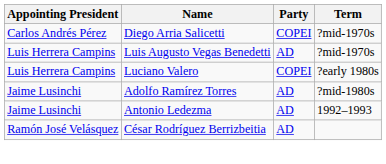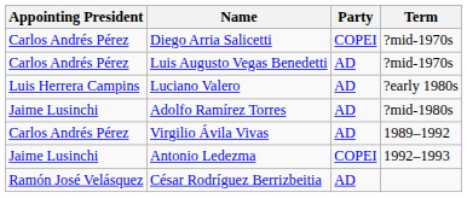 <table class=wikitable>
 <tr>
 <th>Appointing President</th>
 <th>Name</th>
 <th>Party</th>
 <th>Term</th>
 </tr>
 <tr>
 <td><a href='#'>Carlos Andrés Pérez</a></td>
 <td><a href='#'>Diego Arria Salicetti</a></td>
 <td><a href='#'>COPEI</a></td>
 <td>?mid-1970s</td>
 </tr>
 <tr>
-<td><a href='#'>Luis Herrera Campins</a></td>
+<td><a href='#'>Carlos Andrés Pérez</a></td>
 <td><a href='#'>Luis Augusto Vegas Benedetti</a></td>
 <td><a href='#'>AD</a></td>
 <td>?mid-1970s</td>
 </tr>
 <tr>
 <td><a href='#'>Luis Herrera Campins</a></td>
 <td><a href='#'>Luciano Valero</a></td>
-<td><a href='#'>COPEI</a></td>
+<td><a href='#'>AD</a></td>
 <td>?early 1980s</td>
 </tr>
 <tr>
 <td><a href='#'>Jaime Lusinchi</a></td>
 <td><a href='#'>Adolfo Ramírez Torres</a></td>
 <td><a href='#'>AD</a></td>
 <td>?mid-1980s</td>
 </tr>
 <tr>
+<td><a href='#'>Carlos Andrés Pérez</a></td>
+<td><a href='#'>Virgilio Ávila Vivas</a></td>
+<td><a href='#'>AD</a></td>
+<td>1989–1992</td>
+</tr>
+<tr>
 <td><a href='#'>Jaime Lusinchi</a></td>
 <td><a href='#'>Antonio Ledezma</a></td>
-<td><a href='#'>AD</a></td>
+<td><a href='#'>COPEI</a></td>
 <td>1992–1993</td>
 </tr>
 <tr>
 <td><a href='#'>Ramón José Velásquez</a></td>
 <td><a href='#'>César Rodríguez Berrizbeitia</a></td>
 <td><a href='#'>AD</a></td>
 <td></td>
 </tr>
 </table>
